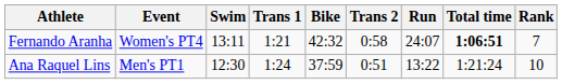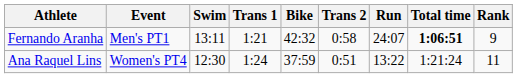 <table class="wikitable" style="font-size:90%;">
 <tr>
 <th>Athlete</th>
 <th>Event</th>
 <th>Swim</th>
 <th>Trans 1</th>
 <th>Bike</th>
 <th>Trans 2</th>
 <th>Run</th>
 <th>Total time</th>
 <th>Rank</th>
 </tr>
 <tr align=center>
 <td align=left><a href='#'>Fernando Aranha</a></td>
-<td style="text-align:left;"><a href='#'>Women's PT4</a></td>
+<td style="text-align:left;"><a href='#'>Men's PT1</a></td>
 <td>13:11</td>
 <td>1:21</td>
 <td>42:32</td>
 <td>0:58</td>
 <td>24:07</td>
 <td><strong>1:06:51</strong></td>
-<td>7</td>
+<td>9</td>
 </tr>
 <tr align=center>
 <td align=left><a href='#'>Ana Raquel Lins</a></td>
-<td style="text-align:left;"><a href='#'>Men's PT1</a></td>
+<td style="text-align:left;"><a href='#'>Women's PT4</a></td>
 <td>12:30</td>
 <td>1:24</td>
 <td>37:59</td>
 <td>0:51</td>
 <td>13:22</td>
 <td>1:21:24</td>
-<td>10</td>
+<td>11</td>
 </tr>
 </table>
